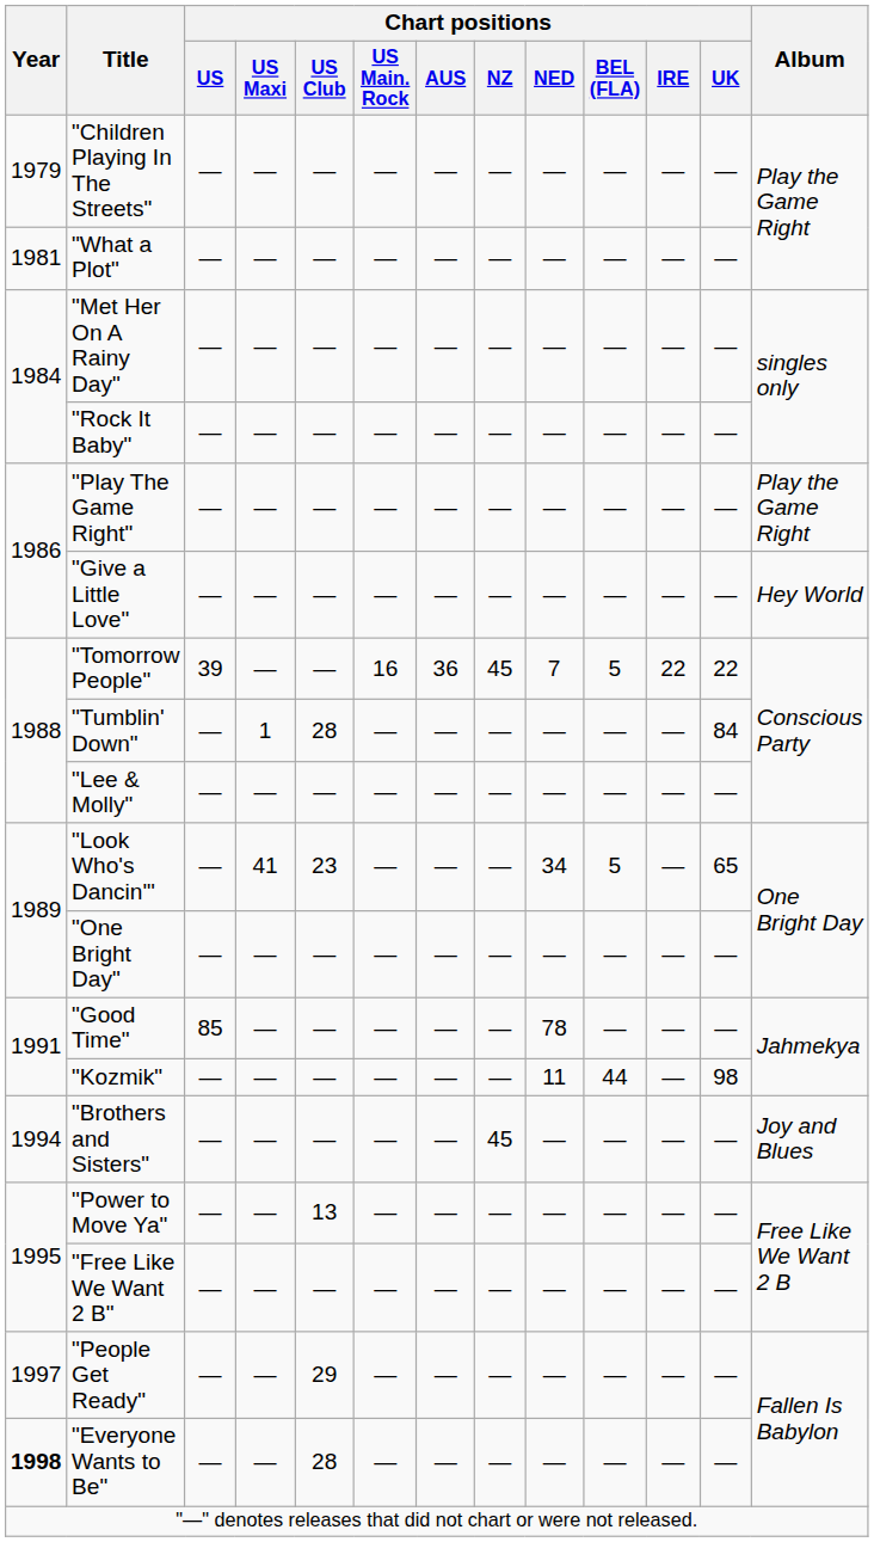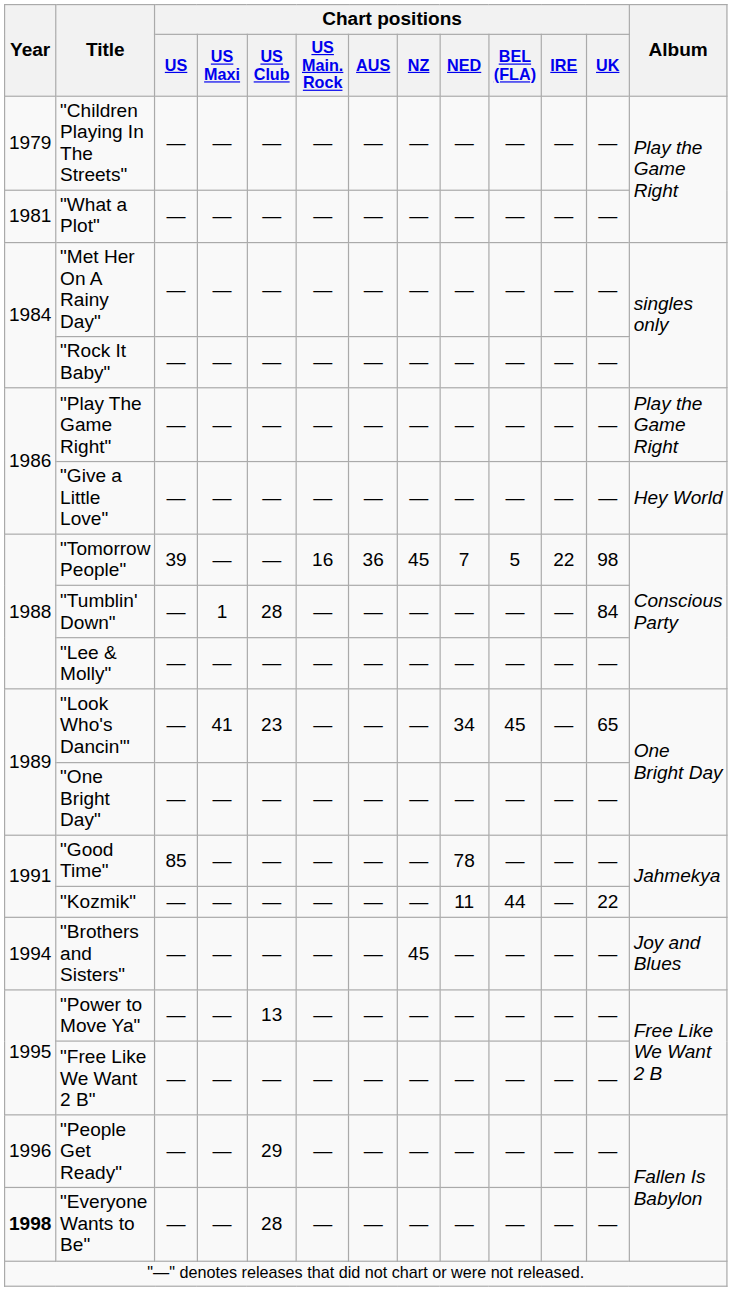 <table class="wikitable">
 <tr>
 <th rowspan="2">Year</th>
 <th rowspan="2">Title</th>
 <th colspan="10">Chart positions</th>
 <th rowspan="2">Album</th>
 </tr>
 <tr>
 <th style="width:3em;font-size:85%;"><a href='#'>US</a></th>
 <th style="width:3em;font-size:85%;"><a href='#'>US Maxi</a></th>
 <th style="width:3em;font-size:85%;"><a href='#'>US Club</a></th>
 <th style="width:3em;font-size:85%;"><a href='#'>US Main. Rock</a></th>
 <th style="width:3em;font-size:85%;"><a href='#'>AUS</a><br></th>
 <th style="width:3em;font-size:85%;"><a href='#'>NZ</a></th>
 <th style="width:3em;font-size:85%;"><a href='#'>NED</a></th>
 <th style="width:3em;font-size:85%;"><a href='#'>BEL<br>(FLA)</a></th>
 <th style="width:3em;font-size:85%;"><a href='#'>IRE</a></th>
 <th style="width:3em;font-size:85%;"><a href='#'>UK</a></th>
 </tr>
 <tr>
 <td align="left" rowspan="1">1979</td>
 <td>"Children Playing In The Streets"</td>
 <td align="center">—</td>
 <td align="center">—</td>
 <td align="center">—</td>
 <td align="center">—</td>
 <td align="center">—</td>
 <td align="center">—</td>
 <td align="center">—</td>
 <td align="center">—</td>
 <td align="center">—</td>
 <td align="center">—</td>
 <td rowspan="2"><em>Play the Game Right</em></td>
 </tr>
 <tr>
 <td align="left" rowspan="1">1981</td>
 <td>"What a Plot"</td>
 <td align="center">—</td>
 <td align="center">—</td>
 <td align="center">—</td>
 <td align="center">—</td>
 <td align="center">—</td>
 <td align="center">—</td>
 <td align="center">—</td>
 <td align="center">—</td>
 <td align="center">—</td>
 <td align="center">—</td>
 </tr>
 <tr>
 <td align="left" rowspan="2">1984</td>
 <td>"Met Her On A Rainy Day"</td>
 <td align="center">—</td>
 <td align="center">—</td>
 <td align="center">—</td>
 <td align="center">—</td>
 <td align="center">—</td>
 <td align="center">—</td>
 <td align="center">—</td>
 <td align="center">—</td>
 <td align="center">—</td>
 <td align="center">—</td>
 <td rowspan="2"><em>singles only</em></td>
 </tr>
 <tr>
 <td>"Rock It Baby"</td>
 <td align="center">—</td>
 <td align="center">—</td>
 <td align="center">—</td>
 <td align="center">—</td>
 <td align="center">—</td>
 <td align="center">—</td>
 <td align="center">—</td>
 <td align="center">—</td>
 <td align="center">—</td>
 <td align="center">—</td>
 </tr>
 <tr>
 <td align="left" rowspan="2">1986</td>
 <td>"Play The Game Right"</td>
 <td align="center">—</td>
 <td align="center">—</td>
 <td align="center">—</td>
 <td align="center">—</td>
 <td align="center">—</td>
 <td align="center">—</td>
 <td align="center">—</td>
 <td align="center">—</td>
 <td align="center">—</td>
 <td align="center">—</td>
 <td rowspan="1"><em>Play the Game Right</em></td>
 </tr>
 <tr>
 <td>"Give a Little Love"</td>
 <td align="center">—</td>
 <td align="center">—</td>
 <td align="center">—</td>
 <td align="center">—</td>
 <td align="center">—</td>
 <td align="center">—</td>
 <td align="center">—</td>
 <td align="center">—</td>
 <td align="center">—</td>
 <td align="center">—</td>
 <td rowspan="1"><em>Hey World</em></td>
 </tr>
 <tr>
 <td align="left" rowspan="3">1988</td>
 <td>"Tomorrow People"</td>
 <td align="center">39</td>
 <td align="center">—</td>
 <td align="center">—</td>
 <td align="center">16</td>
 <td align="center">36</td>
 <td align="center">45</td>
 <td align="center">7</td>
 <td align="center">5</td>
 <td align="center">22</td>
-<td align="center">22</td>
+<td align="center">98</td>
 <td rowspan="3"><em>Conscious Party</em></td>
 </tr>
 <tr>
 <td>"Tumblin' Down"</td>
 <td align="center">—</td>
 <td align="center">1</td>
 <td align="center">28</td>
 <td align="center">—</td>
 <td align="center">—</td>
 <td align="center">—</td>
 <td align="center">—</td>
 <td align="center">—</td>
 <td align="center">—</td>
 <td align="center">84</td>
 </tr>
 <tr>
 <td>"Lee & Molly"</td>
 <td align="center">—</td>
 <td align="center">—</td>
 <td align="center">—</td>
 <td align="center">—</td>
 <td align="center">—</td>
 <td align="center">—</td>
 <td align="center">—</td>
 <td align="center">—</td>
 <td align="center">—</td>
 <td align="center">—</td>
 </tr>
 <tr>
 <td align="left" rowspan="2">1989</td>
 <td>"Look Who's Dancin'"</td>
 <td align="center">—</td>
 <td align="center">41</td>
 <td align="center">23</td>
 <td align="center">—</td>
 <td align="center">—</td>
 <td align="center">—</td>
 <td align="center">34</td>
-<td align="center">5</td>
+<td align="center">45</td>
 <td align="center">—</td>
 <td align="center">65</td>
 <td rowspan="2"><em>One Bright Day</em></td>
 </tr>
 <tr>
 <td>"One Bright Day"</td>
 <td align="center">—</td>
 <td align="center">—</td>
 <td align="center">—</td>
 <td align="center">—</td>
 <td align="center">—</td>
 <td align="center">—</td>
 <td align="center">—</td>
 <td align="center">—</td>
 <td align="center">—</td>
 <td align="center">—</td>
 </tr>
 <tr>
 <td align="left" rowspan="2">1991</td>
 <td>"Good Time"</td>
 <td align="center">85</td>
 <td align="center">—</td>
 <td align="center">—</td>
 <td align="center">—</td>
 <td align="center">—</td>
 <td align="center">—</td>
 <td align="center">78</td>
 <td align="center">—</td>
 <td align="center">—</td>
 <td align="center">—</td>
 <td rowspan="2"><em>Jahmekya</em></td>
 </tr>
 <tr>
 <td>"Kozmik"</td>
 <td align="center">—</td>
 <td align="center">—</td>
 <td align="center">—</td>
 <td align="center">—</td>
 <td align="center">—</td>
 <td align="center">—</td>
 <td align="center">11</td>
 <td align="center">44</td>
 <td align="center">—</td>
-<td align="center">98</td>
+<td align="center">22</td>
 </tr>
 <tr>
 <td align="left" rowspan="1">1994</td>
 <td>"Brothers and Sisters"</td>
 <td align="center">—</td>
 <td align="center">—</td>
 <td align="center">—</td>
 <td align="center">—</td>
 <td align="center">—</td>
 <td align="center">45</td>
 <td align="center">—</td>
 <td align="center">—</td>
 <td align="center">—</td>
 <td align="center">—</td>
 <td rowspan="1"><em>Joy and Blues</em></td>
 </tr>
 <tr>
 <td align="left" rowspan="2">1995</td>
 <td>"Power to Move Ya"</td>
 <td align="center">—</td>
 <td align="center">—</td>
 <td align="center">13</td>
 <td align="center">—</td>
 <td align="center">—</td>
 <td align="center">—</td>
 <td align="center">—</td>
 <td align="center">—</td>
 <td align="center">—</td>
 <td align="center">—</td>
 <td rowspan="2"><em>Free Like We Want 2 B</em></td>
 </tr>
 <tr>
 <td>"Free Like We Want 2 B"</td>
 <td align="center">—</td>
 <td align="center">—</td>
 <td align="center">—</td>
 <td align="center">—</td>
 <td align="center">—</td>
 <td align="center">—</td>
 <td align="center">—</td>
 <td align="center">—</td>
 <td align="center">—</td>
 <td align="center">—</td>
 </tr>
 <tr>
-<td align="left" rowspan="1">1997</td>
+<td align="left" rowspan="1">1996</td>
 <td>"People Get Ready"</td>
 <td align="center">—</td>
 <td align="center">—</td>
 <td align="center">29</td>
 <td align="center">—</td>
 <td align="center">—</td>
 <td align="center">—</td>
 <td align="center">—</td>
 <td align="center">—</td>
 <td align="center">—</td>
 <td align="center">—</td>
 <td rowspan="2"><em>Fallen Is Babylon</em></td>
 </tr>
 <tr>
 <td align="left" rowspan="1"><strong>1998</strong></td>
 <td>"Everyone Wants to Be"</td>
 <td align="center">—</td>
 <td align="center">—</td>
 <td align="center">28</td>
 <td align="center">—</td>
 <td align="center">—</td>
 <td align="center">—</td>
 <td align="center">—</td>
 <td align="center">—</td>
 <td align="center">—</td>
 <td align="center">—</td>
 </tr>
 <tr>
 <td align="center" colspan="14" style="font-size:85%">"—" denotes releases that did not chart or were not released.</td>
 </tr>
 </table>
